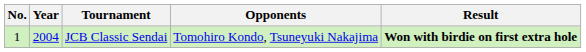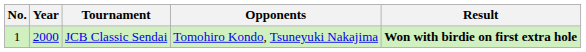 <table class="wikitable" style="font-size:95%;">
 <tr>
 <th>No.</th>
 <th>Year</th>
 <th>Tournament</th>
 <th>Opponents</th>
 <th>Result</th>
 </tr>
 <tr style="background:#D0F0C0;">
 <td align=center>1</td>
-<td><a href='#'>2004</a></td>
+<td><a href='#'>2000</a></td>
 <td><a href='#'>JCB Classic Sendai</a></td>
 <td> <a href='#'>Tomohiro Kondo</a>,  <a href='#'>Tsuneyuki Nakajima</a></td>
 <td><strong>Won with birdie on first extra hole</strong></td>
 </tr>
 </table>
